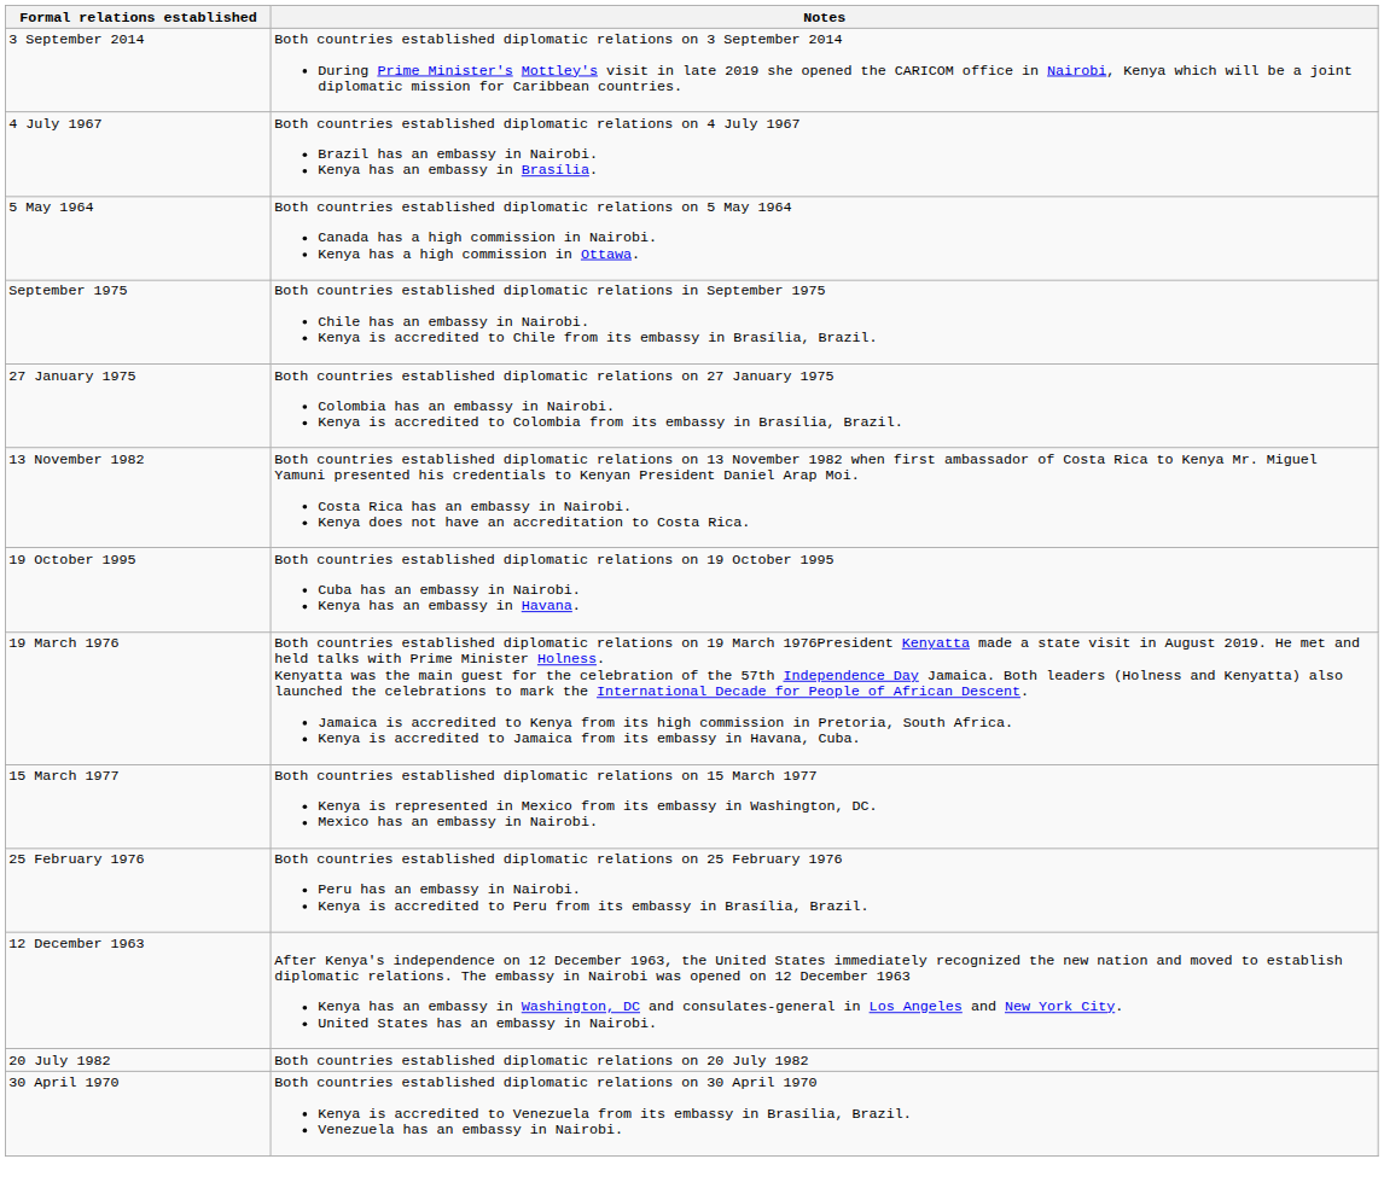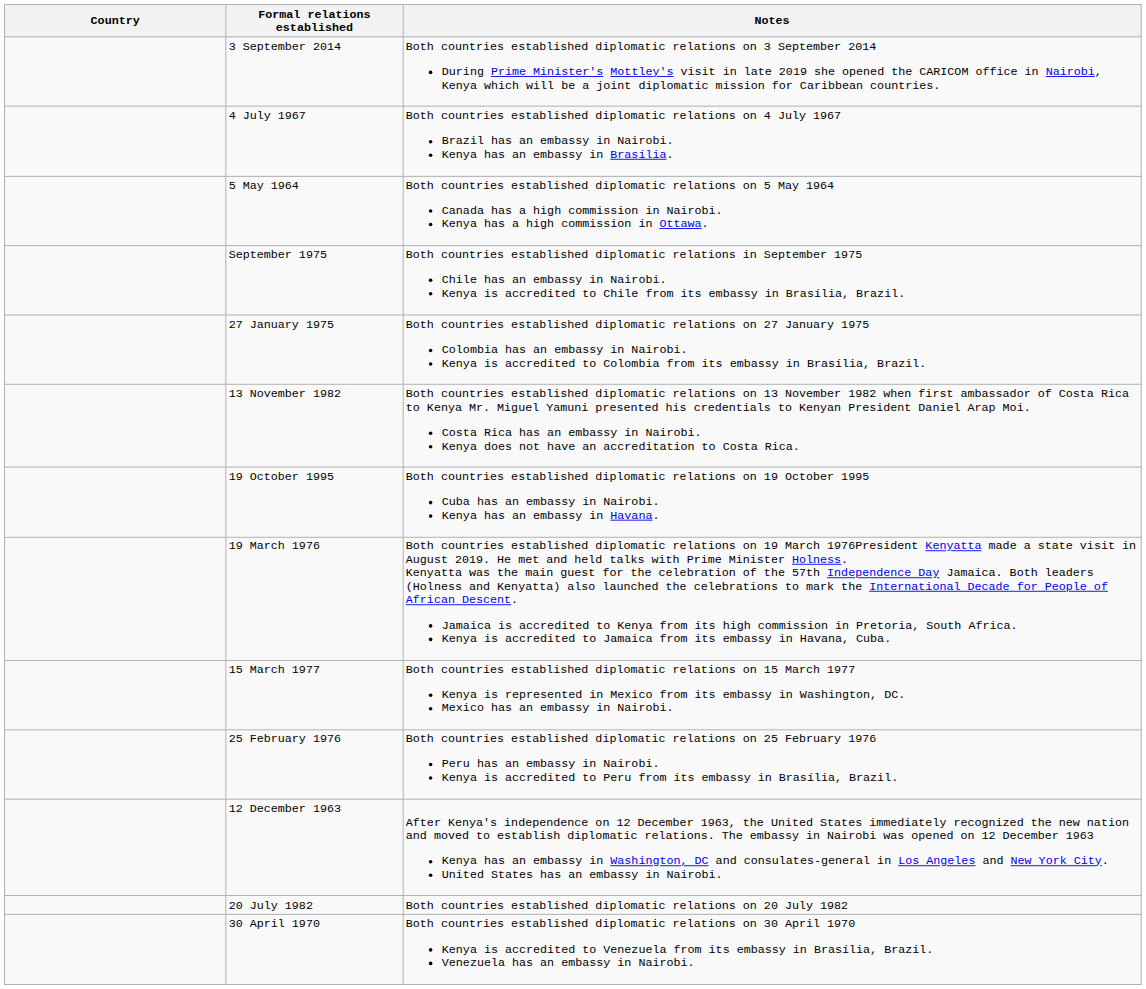 <table class="wikitable sortable" style="width:100%; margin:auto;">
 <tr>
+<th style="width:15%;">Country</th>
 <th style="width:12%;">Formal relations established</th>
 <th style="width:50%;">Notes</th>
 </tr>
 <tr valign="top">
+<td></td>
 <td>3 September 2014</td>
 <td>Both countries established diplomatic relations on 3 September 2014<br><ul><li>During <a href='#'>Prime Minister's</a> <a href='#'>Mottley's</a> visit in late 2019 she opened the CARICOM office in <a href='#'>Nairobi</a>, Kenya which will be a joint diplomatic mission for Caribbean countries.</li></ul></td>
 </tr>
 <tr valign="top">
+<td></td>
 <td>4 July 1967</td>
 <td>Both countries established diplomatic relations on 4 July 1967<br><ul><li>Brazil has an embassy in Nairobi.</li><li>Kenya has an embassy in <a href='#'>Brasília</a>.</li></ul></td>
 </tr>
 <tr valign="top">
+<td></td>
 <td>5 May 1964</td>
 <td>Both countries established diplomatic relations on 5 May 1964<br><ul><li>Canada has a high commission in Nairobi.</li><li>Kenya has a high commission in <a href='#'>Ottawa</a>.</li></ul></td>
 </tr>
 <tr valign="top">
+<td></td>
 <td>September 1975</td>
 <td>Both countries established diplomatic relations in September 1975<br><ul><li>Chile has an embassy in Nairobi.</li><li>Kenya is accredited to Chile from its embassy in Brasília, Brazil.</li></ul></td>
 </tr>
 <tr valign="top">
+<td></td>
 <td>27 January 1975</td>
 <td>Both countries established diplomatic relations on 27 January 1975<br><ul><li>Colombia has an embassy in Nairobi.</li><li>Kenya is accredited to Colombia from its embassy in Brasília, Brazil.</li></ul></td>
 </tr>
 <tr valign="top">
+<td></td>
 <td>13 November 1982</td>
 <td>Both countries established diplomatic relations on 13 November 1982 when first ambassador of Costa Rica to Kenya Mr. Miguel Yamuni presented his credentials to Kenyan President Daniel Arap Moi.<br><ul><li>Costa Rica has an embassy in Nairobi.</li><li>Kenya does not have an accreditation to Costa Rica.</li></ul></td>
 </tr>
 <tr valign="top">
+<td></td>
 <td>19 October 1995</td>
 <td>Both countries established diplomatic relations on 19 October 1995<br><ul><li>Cuba has an embassy in Nairobi.</li><li>Kenya has an embassy in <a href='#'>Havana</a>.</li></ul></td>
 </tr>
 <tr valign="top">
+<td></td>
 <td>19 March 1976</td>
 <td>Both countries established diplomatic relations on 19 March 1976President <a href='#'>Kenyatta</a> made a state visit in August 2019. He met and held talks with Prime Minister <a href='#'>Holness</a>.<br>Kenyatta was the main guest for the celebration of the 57th <a href='#'>Independence Day</a> Jamaica. Both leaders (Holness and Kenyatta) also launched the celebrations to mark the <a href='#'>International Decade for People of African Descent</a>.<ul><li>Jamaica is accredited to Kenya from its high commission in Pretoria, South Africa.</li><li>Kenya is accredited to Jamaica from its embassy in Havana, Cuba.</li></ul></td>
 </tr>
 <tr valign="top">
+<td></td>
 <td>15 March 1977</td>
 <td>Both countries established diplomatic relations on 15 March 1977<br><ul><li>Kenya is represented in Mexico from its embassy in Washington, DC.</li><li>Mexico has an embassy in Nairobi.</li></ul></td>
 </tr>
 <tr valign="top">
+<td></td>
 <td>25 February 1976</td>
 <td>Both countries established diplomatic relations on 25 February 1976<br><ul><li>Peru has an embassy in Nairobi.</li><li>Kenya is accredited to Peru from its embassy in Brasília, Brazil.</li></ul></td>
 </tr>
 <tr valign="top">
+<td></td>
 <td>12 December 1963</td>
 <td><br>After Kenya's independence on 12 December 1963, the United States immediately recognized the new nation and moved to establish diplomatic relations. The embassy in Nairobi was opened on 12 December 1963<ul><li>Kenya has an embassy in <a href='#'>Washington, DC</a> and consulates-general in <a href='#'>Los Angeles</a> and <a href='#'>New York City</a>.</li><li>United States has an embassy in Nairobi.</li></ul></td>
 </tr>
 <tr>
+<td></td>
 <td>20 July 1982</td>
 <td>Both countries established diplomatic relations on 20 July 1982</td>
 </tr>
 <tr valign="top">
+<td></td>
 <td>30 April 1970</td>
 <td>Both countries established diplomatic relations on 30 April 1970<br><ul><li>Kenya is accredited to Venezuela from its embassy in Brasília, Brazil.</li><li>Venezuela has an embassy in Nairobi.</li></ul></td>
 </tr>
 </table>
